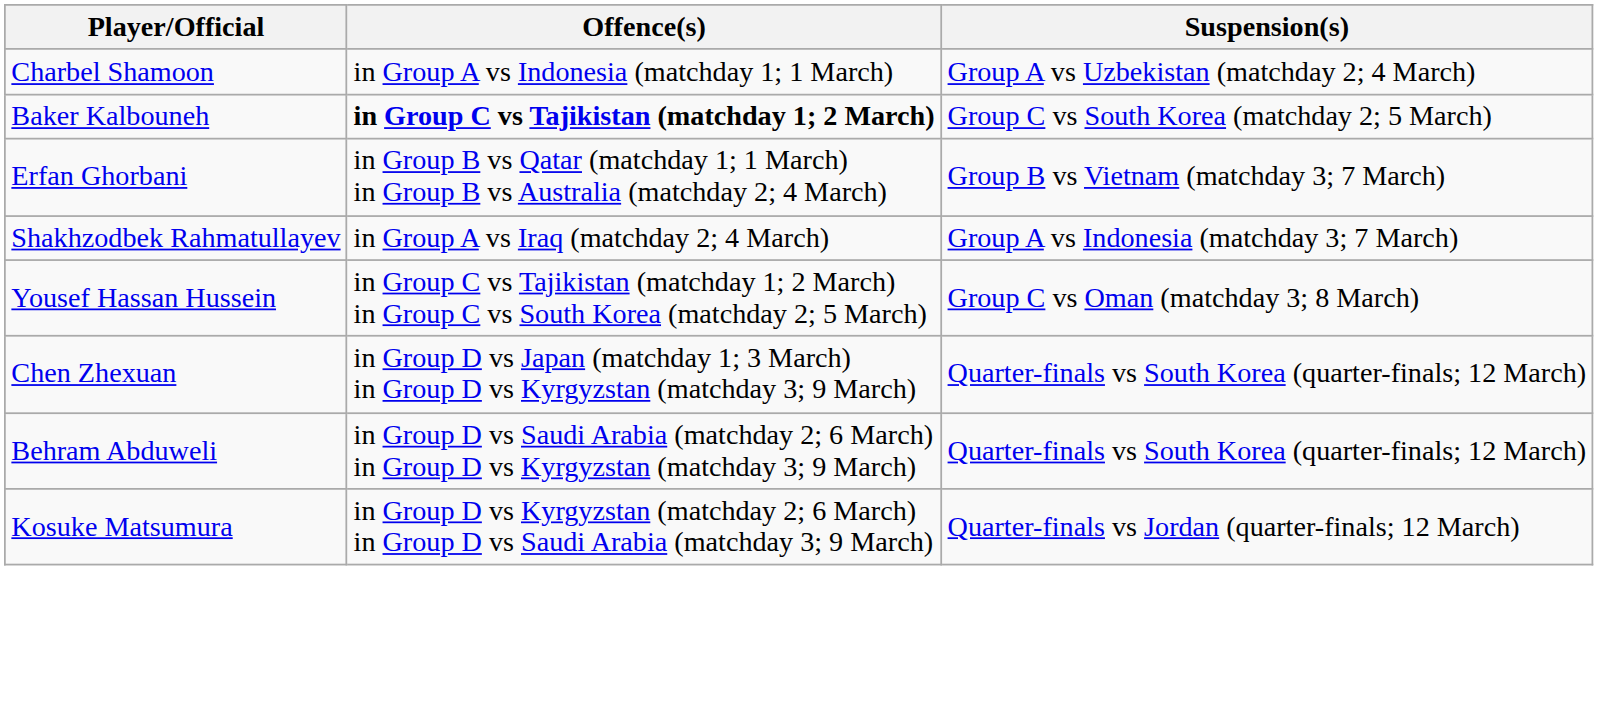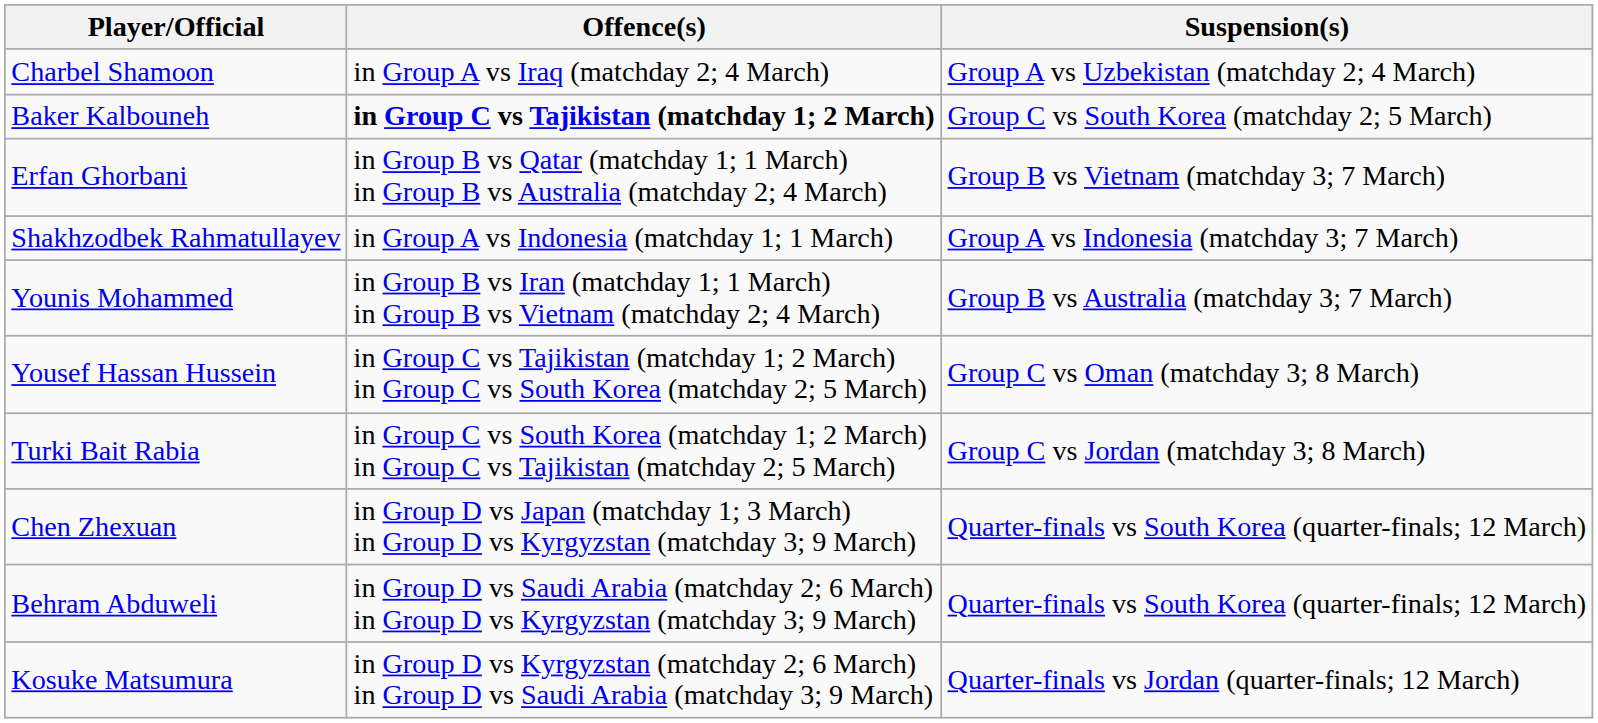 <table class="wikitable sortable plainrowheaders">
 <tr>
 <th>Player/Official</th>
 <th>Offence(s)</th>
 <th>Suspension(s)</th>
 </tr>
 <tr>
 <td> <a href='#'>Charbel Shamoon</a></td>
-<td> in <a href='#'>Group A</a> vs <a href='#'>Indonesia</a> (matchday 1; 1 March)</td>
+<td> in <a href='#'>Group A</a> vs <a href='#'>Iraq</a> (matchday 2; 4 March)</td>
 <td><a href='#'>Group A</a> vs <a href='#'>Uzbekistan</a> (matchday 2; 4 March)</td>
 </tr>
 <tr>
 <td> <a href='#'>Baker Kalbouneh</a></td>
 <td><strong> in <a href='#'>Group C</a> vs <a href='#'>Tajikistan</a> (matchday 1; 2 March)</strong></td>
 <td><a href='#'>Group C</a> vs <a href='#'>South Korea</a> (matchday 2; 5 March)</td>
 </tr>
 <tr>
 <td> <a href='#'>Erfan Ghorbani</a></td>
 <td> in <a href='#'>Group B</a> vs <a href='#'>Qatar</a> (matchday 1; 1 March)<br> in <a href='#'>Group B</a> vs <a href='#'>Australia</a> (matchday 2; 4 March)</td>
 <td><a href='#'>Group B</a> vs <a href='#'>Vietnam</a> (matchday 3; 7 March)</td>
 </tr>
 <tr>
 <td> <a href='#'>Shakhzodbek Rahmatullayev</a></td>
-<td> in <a href='#'>Group A</a> vs <a href='#'>Iraq</a> (matchday 2; 4 March)</td>
+<td> in <a href='#'>Group A</a> vs <a href='#'>Indonesia</a> (matchday 1; 1 March)</td>
 <td><a href='#'>Group A</a> vs <a href='#'>Indonesia</a> (matchday 3; 7 March)</td>
+</tr>
+<tr>
+<td> <a href='#'>Younis Mohammed</a></td>
+<td> in <a href='#'>Group B</a> vs <a href='#'>Iran</a> (matchday 1; 1 March)<br> in <a href='#'>Group B</a> vs <a href='#'>Vietnam</a> (matchday 2; 4 March)</td>
+<td><a href='#'>Group B</a> vs <a href='#'>Australia</a> (matchday 3; 7 March)</td>
 </tr>
 <tr>
 <td> <a href='#'>Yousef Hassan Hussein</a></td>
 <td> in <a href='#'>Group C</a> vs <a href='#'>Tajikistan</a> (matchday 1; 2 March)<br> in <a href='#'>Group C</a> vs <a href='#'>South Korea</a> (matchday 2; 5 March)</td>
 <td><a href='#'>Group C</a> vs <a href='#'>Oman</a> (matchday 3; 8 March)</td>
+</tr>
+<tr>
+<td> <a href='#'>Turki Bait Rabia</a></td>
+<td> in <a href='#'>Group C</a> vs <a href='#'>South Korea</a> (matchday 1; 2 March)<br> in <a href='#'>Group C</a> vs <a href='#'>Tajikistan</a> (matchday 2; 5 March)</td>
+<td><a href='#'>Group C</a> vs <a href='#'>Jordan</a> (matchday 3; 8 March)</td>
 </tr>
 <tr>
 <td> <a href='#'>Chen Zhexuan</a></td>
 <td> in <a href='#'>Group D</a> vs <a href='#'>Japan</a> (matchday 1; 3 March)<br> in <a href='#'>Group D</a> vs <a href='#'>Kyrgyzstan</a> (matchday 3; 9 March)</td>
 <td><a href='#'>Quarter-finals</a> vs <a href='#'>South Korea</a> (quarter-finals; 12 March)</td>
 </tr>
 <tr>
 <td> <a href='#'>Behram Abduweli</a></td>
 <td> in <a href='#'>Group D</a> vs <a href='#'>Saudi Arabia</a> (matchday 2; 6 March)<br> in <a href='#'>Group D</a> vs <a href='#'>Kyrgyzstan</a> (matchday 3; 9 March)</td>
 <td><a href='#'>Quarter-finals</a> vs <a href='#'>South Korea</a> (quarter-finals; 12 March)</td>
 </tr>
 <tr>
 <td> <a href='#'>Kosuke Matsumura</a></td>
 <td> in <a href='#'>Group D</a> vs <a href='#'>Kyrgyzstan</a> (matchday 2; 6 March)<br> in <a href='#'>Group D</a> vs <a href='#'>Saudi Arabia</a> (matchday 3; 9 March)</td>
 <td><a href='#'>Quarter-finals</a> vs <a href='#'>Jordan</a> (quarter-finals; 12 March)</td>
 </tr>
 </table>
